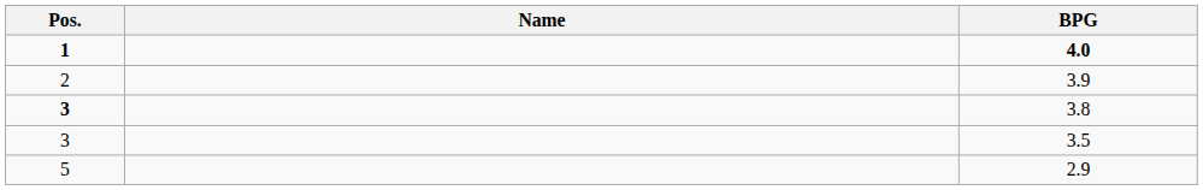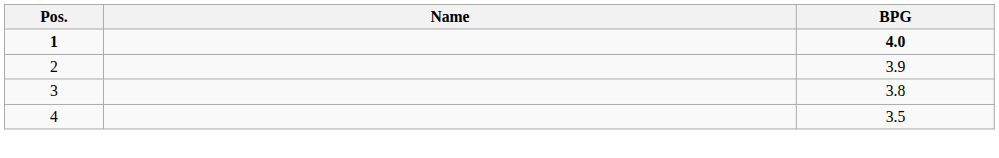 <table class=wikitable width="80%">
 <tr>
 <th width="10%">Pos.</th>
 <th width="70%">Name</th>
 <th width="20%">BPG</th>
 </tr>
 <tr>
 <td align=center><strong>1</strong></td>
 <td><strong></strong></td>
 <td align=center><strong>4.0</strong></td>
 </tr>
 <tr>
 <td align=center>2</td>
 <td></td>
 <td align=center>3.9</td>
 </tr>
 <tr>
-<td align=center><strong>3</strong></td>
+<td align=center>3</td>
 <td></td>
 <td align=center>3.8</td>
 </tr>
 <tr>
-<td align=center>3</td>
+<td align=center>4</td>
 <td></td>
 <td align=center>3.5</td>
 </tr>
-<tr>
-<td align=center>5</td>
-<td></td>
-<td align=center>2.9</td>
-</tr>
 </table>
